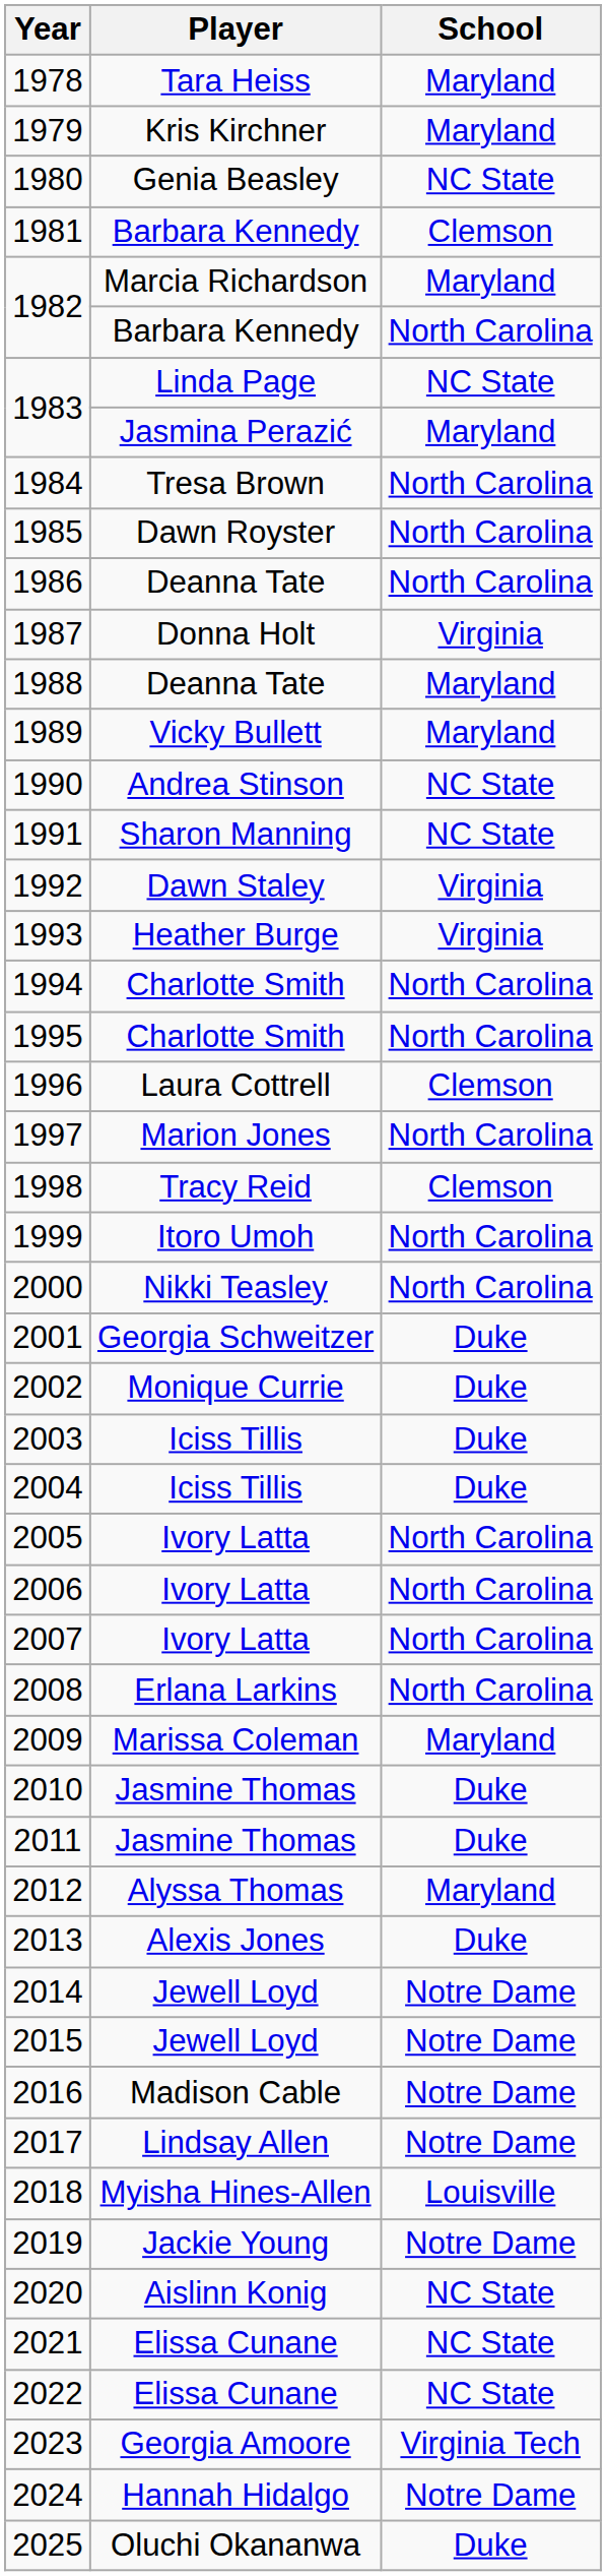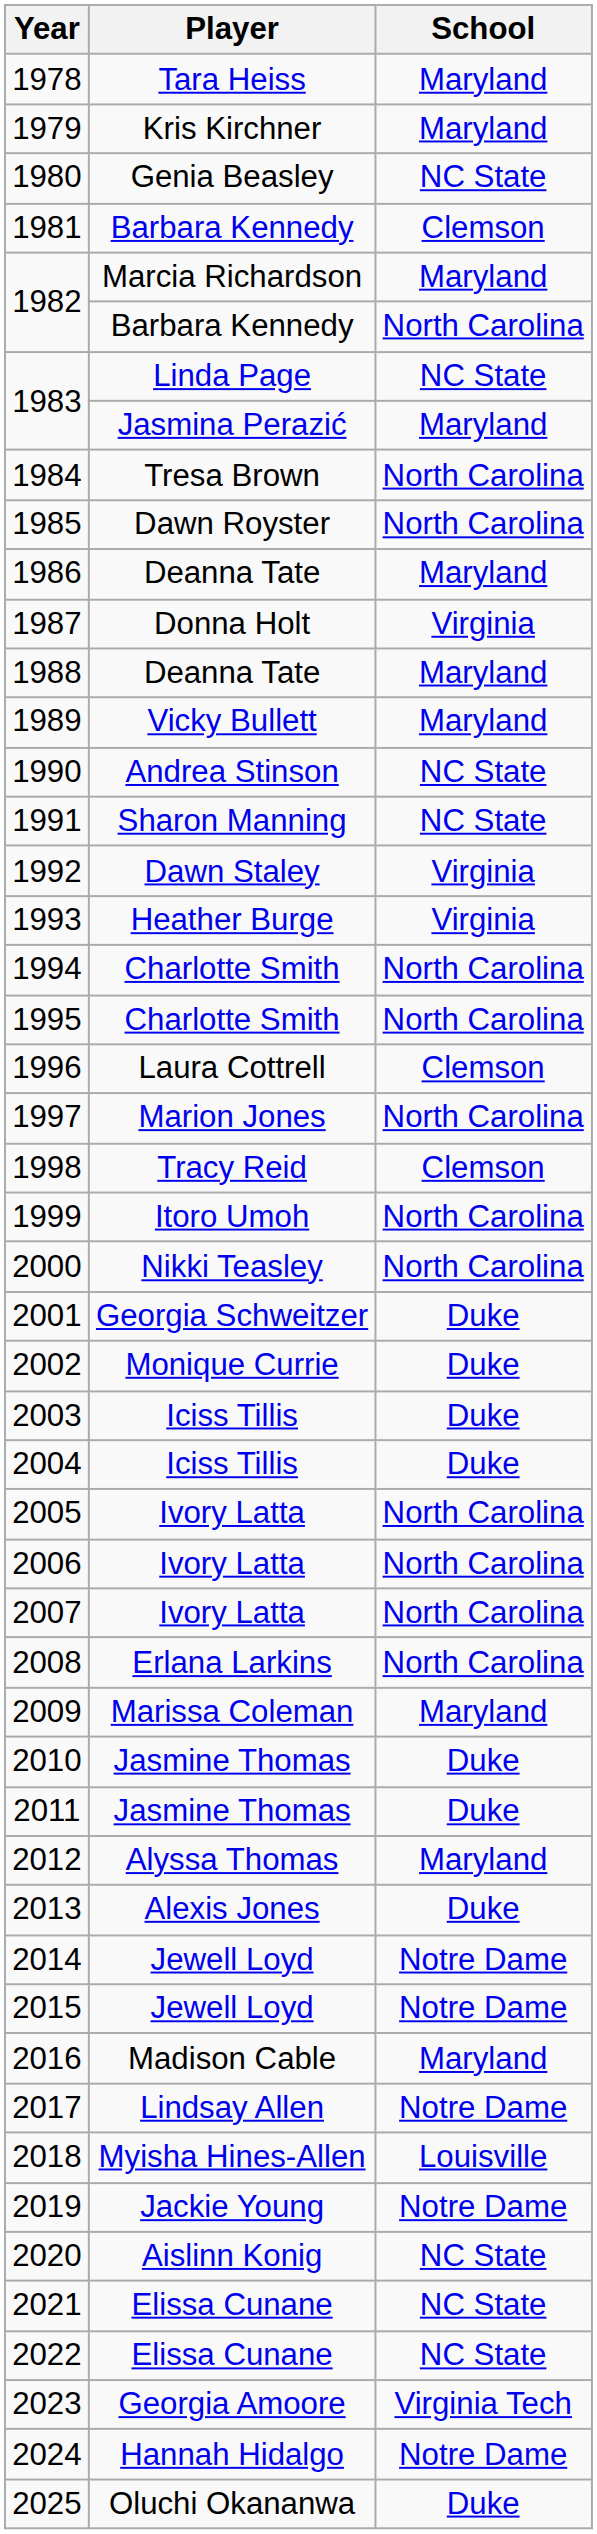 <table class="wikitable" style="text-align: center;">
 <tr>
 <th>Year</th>
 <th>Player</th>
 <th>School</th>
 </tr>
 <tr>
 <td>1978</td>
 <td><a href='#'>Tara Heiss</a></td>
 <td><a href='#'>Maryland</a></td>
 </tr>
 <tr>
 <td>1979</td>
 <td>Kris Kirchner</td>
 <td><a href='#'>Maryland</a></td>
 </tr>
 <tr>
 <td>1980</td>
 <td>Genia Beasley</td>
 <td><a href='#'>NC State</a></td>
 </tr>
 <tr>
 <td>1981</td>
 <td><a href='#'>Barbara Kennedy</a></td>
 <td><a href='#'>Clemson</a></td>
 </tr>
 <tr>
 <td rowspan="2">1982</td>
 <td>Marcia Richardson</td>
 <td><a href='#'>Maryland</a></td>
 </tr>
 <tr>
 <td>Barbara Kennedy</td>
 <td><a href='#'>North Carolina</a></td>
 </tr>
 <tr>
 <td rowspan="2">1983</td>
 <td><a href='#'>Linda Page</a></td>
 <td><a href='#'>NC State</a></td>
 </tr>
 <tr>
 <td><a href='#'>Jasmina Perazić</a></td>
 <td><a href='#'>Maryland</a></td>
 </tr>
 <tr>
 <td>1984</td>
 <td>Tresa Brown</td>
 <td><a href='#'>North Carolina</a></td>
 </tr>
 <tr>
 <td>1985</td>
 <td>Dawn Royster</td>
 <td><a href='#'>North Carolina</a></td>
 </tr>
 <tr>
 <td>1986</td>
 <td>Deanna Tate</td>
-<td><a href='#'>North Carolina</a></td>
+<td><a href='#'>Maryland</a></td>
 </tr>
 <tr>
 <td>1987</td>
 <td>Donna Holt</td>
 <td><a href='#'>Virginia</a></td>
 </tr>
 <tr>
 <td>1988</td>
 <td>Deanna Tate</td>
 <td><a href='#'>Maryland</a></td>
 </tr>
 <tr>
 <td>1989</td>
 <td><a href='#'>Vicky Bullett</a></td>
 <td><a href='#'>Maryland</a></td>
 </tr>
 <tr>
 <td>1990</td>
 <td><a href='#'>Andrea Stinson</a></td>
 <td><a href='#'>NC State</a></td>
 </tr>
 <tr>
 <td>1991</td>
 <td><a href='#'>Sharon Manning</a></td>
 <td><a href='#'>NC State</a></td>
 </tr>
 <tr>
 <td>1992</td>
 <td><a href='#'>Dawn Staley</a></td>
 <td><a href='#'>Virginia</a></td>
 </tr>
 <tr>
 <td>1993</td>
 <td><a href='#'>Heather Burge</a></td>
 <td><a href='#'>Virginia</a></td>
 </tr>
 <tr>
 <td>1994</td>
 <td><a href='#'>Charlotte Smith</a></td>
 <td><a href='#'>North Carolina</a></td>
 </tr>
 <tr>
 <td>1995</td>
 <td><a href='#'>Charlotte Smith</a></td>
 <td><a href='#'>North Carolina</a></td>
 </tr>
 <tr>
 <td>1996</td>
 <td>Laura Cottrell</td>
 <td><a href='#'>Clemson</a></td>
 </tr>
 <tr>
 <td>1997</td>
 <td><a href='#'>Marion Jones</a></td>
 <td><a href='#'>North Carolina</a></td>
 </tr>
 <tr>
 <td>1998</td>
 <td><a href='#'>Tracy Reid</a></td>
 <td><a href='#'>Clemson</a></td>
 </tr>
 <tr>
 <td>1999</td>
 <td><a href='#'>Itoro Umoh</a></td>
 <td><a href='#'>North Carolina</a></td>
 </tr>
 <tr>
 <td>2000</td>
 <td><a href='#'>Nikki Teasley</a></td>
 <td><a href='#'>North Carolina</a></td>
 </tr>
 <tr>
 <td>2001</td>
 <td><a href='#'>Georgia Schweitzer</a></td>
 <td><a href='#'>Duke</a></td>
 </tr>
 <tr>
 <td>2002</td>
 <td><a href='#'>Monique Currie</a></td>
 <td><a href='#'>Duke</a></td>
 </tr>
 <tr>
 <td>2003</td>
 <td><a href='#'>Iciss Tillis</a></td>
 <td><a href='#'>Duke</a></td>
 </tr>
 <tr>
 <td>2004</td>
 <td><a href='#'>Iciss Tillis</a></td>
 <td><a href='#'>Duke</a></td>
 </tr>
 <tr>
 <td>2005</td>
 <td><a href='#'>Ivory Latta</a></td>
 <td><a href='#'>North Carolina</a></td>
 </tr>
 <tr>
 <td>2006</td>
 <td><a href='#'>Ivory Latta</a></td>
 <td><a href='#'>North Carolina</a></td>
 </tr>
 <tr>
 <td>2007</td>
 <td><a href='#'>Ivory Latta</a></td>
 <td><a href='#'>North Carolina</a></td>
 </tr>
 <tr>
 <td>2008</td>
 <td><a href='#'>Erlana Larkins</a></td>
 <td><a href='#'>North Carolina</a></td>
 </tr>
 <tr>
 <td>2009</td>
 <td><a href='#'>Marissa Coleman</a></td>
 <td><a href='#'>Maryland</a></td>
 </tr>
 <tr>
 <td>2010</td>
 <td><a href='#'>Jasmine Thomas</a></td>
 <td><a href='#'>Duke</a></td>
 </tr>
 <tr>
 <td>2011</td>
 <td><a href='#'>Jasmine Thomas</a></td>
 <td><a href='#'>Duke</a></td>
 </tr>
 <tr>
 <td>2012</td>
 <td><a href='#'>Alyssa Thomas</a></td>
 <td><a href='#'>Maryland</a></td>
 </tr>
 <tr>
 <td>2013</td>
 <td><a href='#'>Alexis Jones</a></td>
 <td><a href='#'>Duke</a></td>
 </tr>
 <tr>
 <td>2014</td>
 <td><a href='#'>Jewell Loyd</a></td>
 <td><a href='#'>Notre Dame</a></td>
 </tr>
 <tr>
 <td>2015</td>
 <td><a href='#'>Jewell Loyd</a></td>
 <td><a href='#'>Notre Dame</a></td>
 </tr>
 <tr>
 <td>2016</td>
 <td>Madison Cable</td>
-<td><a href='#'>Notre Dame</a></td>
+<td><a href='#'>Maryland</a></td>
 </tr>
 <tr>
 <td>2017</td>
 <td><a href='#'>Lindsay Allen</a></td>
 <td><a href='#'>Notre Dame</a></td>
 </tr>
 <tr>
 <td>2018</td>
 <td><a href='#'>Myisha Hines-Allen</a></td>
 <td><a href='#'>Louisville</a></td>
 </tr>
 <tr>
 <td>2019</td>
 <td><a href='#'>Jackie Young</a></td>
 <td><a href='#'>Notre Dame</a></td>
 </tr>
 <tr>
 <td>2020</td>
 <td><a href='#'>Aislinn Konig</a></td>
 <td><a href='#'>NC State</a></td>
 </tr>
 <tr>
 <td>2021</td>
 <td><a href='#'>Elissa Cunane</a></td>
 <td><a href='#'>NC State</a></td>
 </tr>
 <tr>
 <td>2022</td>
 <td><a href='#'>Elissa Cunane</a></td>
 <td><a href='#'>NC State</a></td>
 </tr>
 <tr>
 <td>2023</td>
 <td><a href='#'>Georgia Amoore</a></td>
 <td><a href='#'>Virginia Tech</a></td>
 </tr>
 <tr>
 <td>2024</td>
 <td><a href='#'>Hannah Hidalgo</a></td>
 <td><a href='#'>Notre Dame</a></td>
 </tr>
 <tr>
 <td>2025</td>
 <td>Oluchi Okananwa</td>
 <td><a href='#'>Duke</a></td>
 </tr>
 </table>
